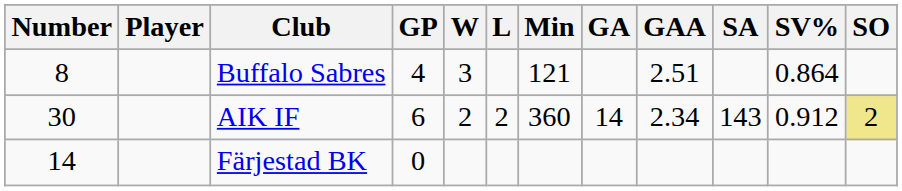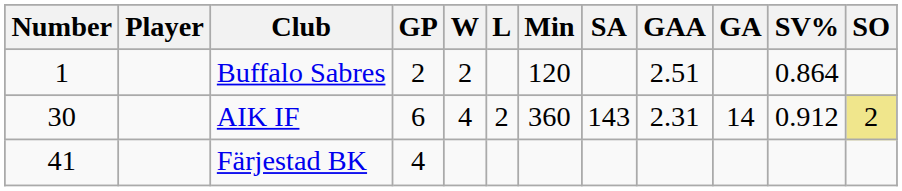 <table class="wikitable sortable" style="text-align: center;">
 <tr>
 <th scope="col">Number</th>
 <th scope="col">Player</th>
 <th scope="col">Club</th>
 <th scope="col">GP</th>
 <th scope="col">W</th>
 <th scope="col">L</th>
 <th scope="col">Min</th>
+<th scope="col">SA</th>
+<th scope="col">GAA</th>
 <th scope="col">GA</th>
-<th scope="col">GAA</th>
-<th scope="col">SA</th>
 <th scope="col">SV%</th>
 <th scope="col">SO</th>
 </tr>
 <tr>
-<td>8</td>
+<td>1</td>
 <td scope="row" align=left></td>
 <td align=left><a href='#'>Buffalo Sabres</a></td>
-<td>4</td>
-<td>3</td>
+<td>2</td>
+<td>2</td>
 <td></td>
-<td>121</td>
+<td>120</td>
 <td></td>
 <td>2.51</td>
 <td></td>
 <td>0.864</td>
 <td></td>
 </tr>
 <tr>
 <td>30</td>
 <td scope="row" align=left></td>
 <td align=left><a href='#'>AIK IF</a></td>
 <td>6</td>
-<td>2</td>
+<td>4</td>
 <td>2</td>
 <td>360</td>
+<td>143</td>
+<td>2.31</td>
 <td>14</td>
-<td>2.34</td>
-<td>143</td>
 <td>0.912</td>
 <td style="background: khaki;">2</td>
 </tr>
 <tr>
-<td>14</td>
+<td>41</td>
 <td scope="row" align=left></td>
 <td align=left><a href='#'>Färjestad BK</a></td>
-<td>0</td>
+<td>4</td>
 <td></td>
 <td></td>
 <td></td>
 <td></td>
 <td></td>
 <td></td>
 <td></td>
 <td></td>
 </tr>
 </table>
